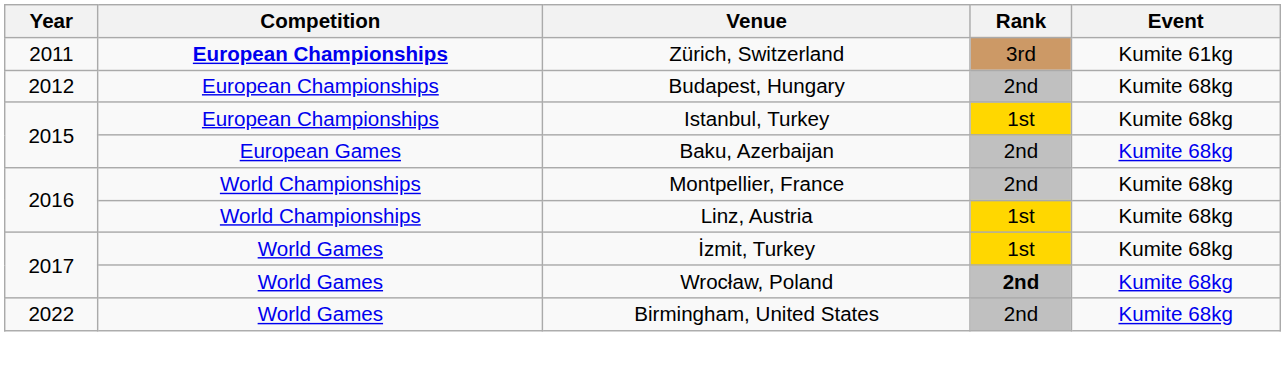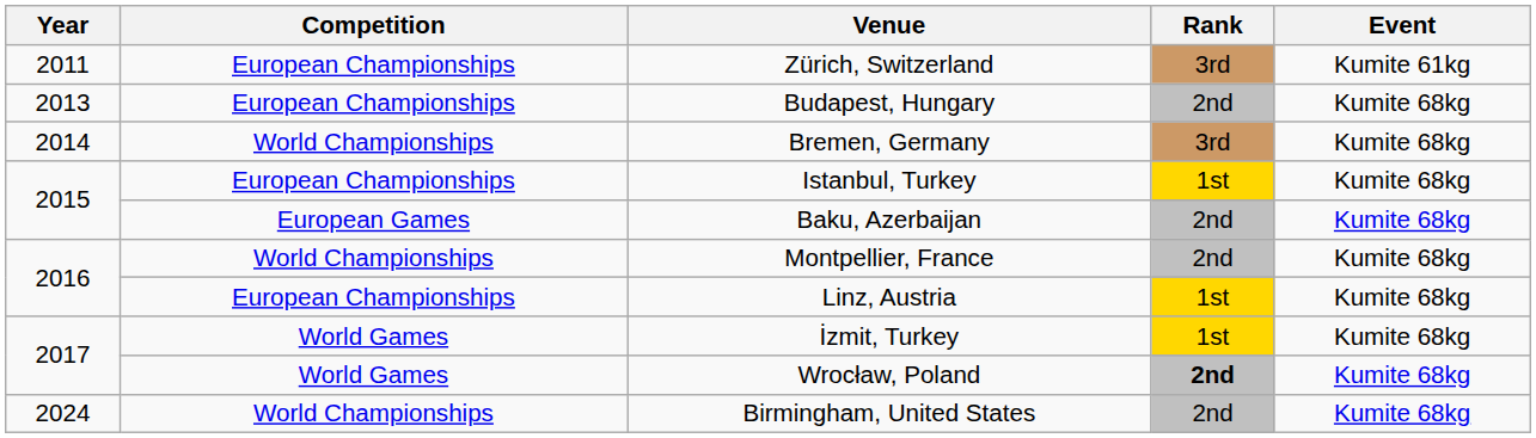 <table class="wikitable sortable" width=45% style="font-size:90%; text-align:center;">
 <tr>
 <th>Year</th>
 <th>Competition</th>
 <th>Venue</th>
 <th>Rank</th>
 <th>Event</th>
 </tr>
 <tr>
 <td>2011</td>
-<td><strong><a href='#'>European Championships</a></strong></td>
+<td><a href='#'>European Championships</a></td>
 <td>Zürich, Switzerland</td>
 <td bgcolor="cc9966">3rd</td>
 <td>Kumite 61kg</td>
 </tr>
 <tr>
-<td>2012</td>
+<td>2013</td>
 <td><a href='#'>European Championships</a></td>
 <td>Budapest, Hungary</td>
 <td bgcolor="silver">2nd</td>
+<td>Kumite 68kg</td>
+</tr>
+<tr>
+<td>2014</td>
+<td><a href='#'>World Championships</a></td>
+<td>Bremen, Germany</td>
+<td bgcolor="cc9966">3rd</td>
 <td>Kumite 68kg</td>
 </tr>
 <tr>
 <td rowspan=2>2015</td>
 <td><a href='#'>European Championships</a></td>
 <td>Istanbul, Turkey</td>
 <td bgcolor="gold">1st</td>
 <td>Kumite 68kg</td>
 </tr>
 <tr>
 <td><a href='#'>European Games</a></td>
 <td>Baku, Azerbaijan</td>
 <td bgcolor="silver">2nd</td>
 <td><a href='#'>Kumite 68kg</a></td>
 </tr>
 <tr>
 <td rowspan=2>2016</td>
 <td><a href='#'>World Championships</a></td>
 <td>Montpellier, France</td>
 <td bgcolor="silver">2nd</td>
 <td>Kumite 68kg</td>
 </tr>
 <tr>
-<td><a href='#'>World Championships</a></td>
+<td><a href='#'>European Championships</a></td>
 <td>Linz, Austria</td>
 <td bgcolor="gold">1st</td>
 <td>Kumite 68kg</td>
 </tr>
 <tr>
 <td rowspan=2>2017</td>
 <td><a href='#'>World Games</a></td>
 <td>İzmit, Turkey</td>
 <td bgcolor="gold">1st</td>
 <td>Kumite 68kg</td>
 </tr>
 <tr>
 <td><a href='#'>World Games</a></td>
 <td>Wrocław, Poland</td>
 <td bgcolor="silver"><strong>2nd</strong></td>
 <td><a href='#'>Kumite 68kg</a></td>
 </tr>
 <tr>
-<td>2022</td>
-<td><a href='#'>World Games</a></td>
+<td>2024</td>
+<td><a href='#'>World Championships</a></td>
 <td>Birmingham, United States</td>
 <td bgcolor="silver">2nd</td>
 <td><a href='#'>Kumite 68kg</a></td>
 </tr>
 </table>
